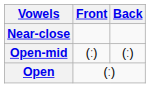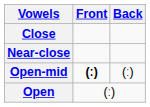 <table class="wikitable" style="text-align:center;">
 <tr>
 <th><a href='#'>Vowels</a></th>
 <th><a href='#'>Front</a></th>
 <th><a href='#'>Back</a></th>
+</tr>
+<tr>
+<th><a href='#'>Close</a></th>
+<td> </td>
+<td></td>
 </tr>
 <tr>
 <th><a href='#'>Near-close</a></th>
 <td> </td>
 <td></td>
 </tr>
 <tr>
 <th><a href='#'>Open-mid</a></th>
-<td>(ː)</td>
+<td><strong>(ː)</strong></td>
 <td>(ː)</td>
 </tr>
 <tr>
 <th><a href='#'>Open</a></th>
 <td colspan="2">(ː)</td>
 </tr>
 </table>
